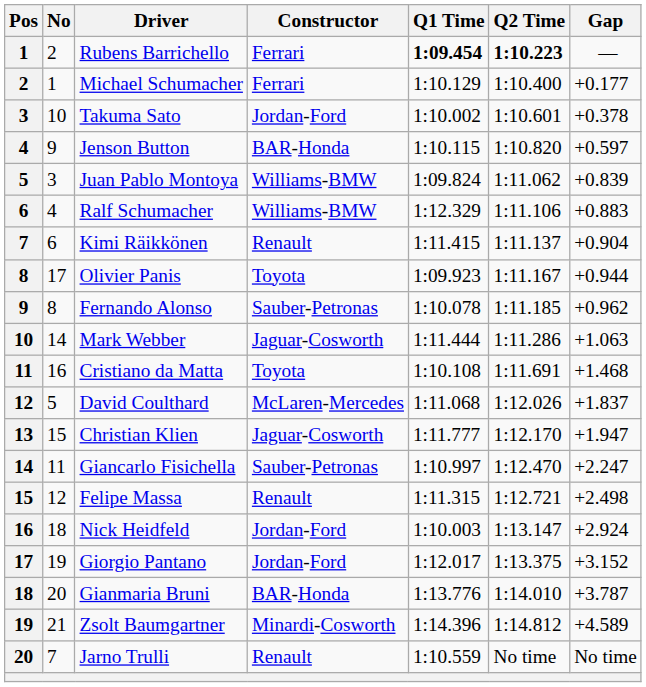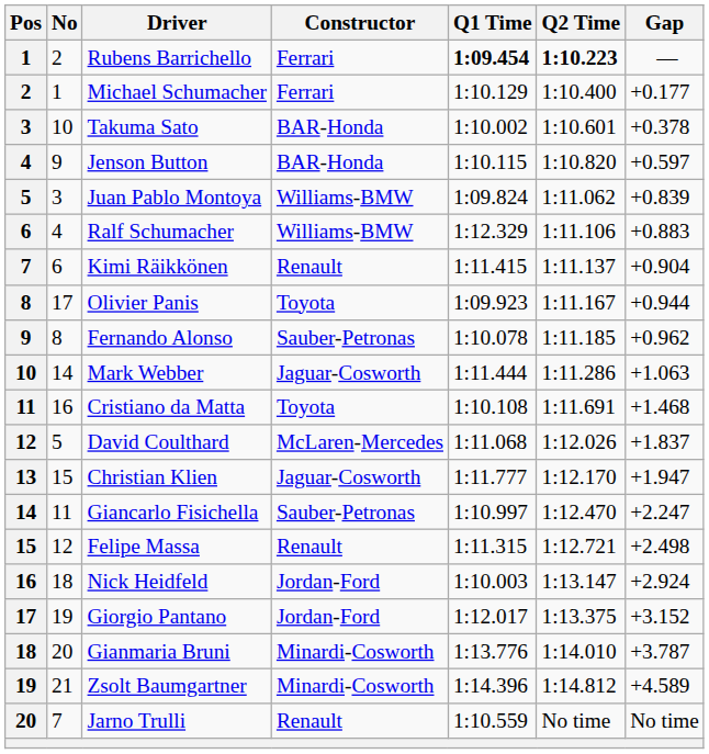 <table class="wikitable sortable" style="font-size: 95%;">
 <tr>
 <th>Pos</th>
 <th>No</th>
 <th>Driver</th>
 <th>Constructor</th>
 <th>Q1 Time</th>
 <th>Q2 Time</th>
 <th>Gap</th>
 </tr>
 <tr>
 <th>1</th>
 <td>2</td>
 <td> <a href='#'>Rubens Barrichello</a></td>
 <td><a href='#'>Ferrari</a></td>
 <td><strong>1:09.454</strong></td>
 <td><strong>1:10.223</strong></td>
 <td align="center"> —</td>
 </tr>
 <tr>
 <th>2</th>
 <td>1</td>
 <td> <a href='#'>Michael Schumacher</a></td>
 <td><a href='#'>Ferrari</a></td>
 <td>1:10.129</td>
 <td>1:10.400</td>
 <td>+0.177</td>
 </tr>
 <tr>
 <th>3</th>
 <td>10</td>
 <td> <a href='#'>Takuma Sato</a></td>
-<td><a href='#'>Jordan</a>-<a href='#'>Ford</a></td>
+<td><a href='#'>BAR</a>-<a href='#'>Honda</a></td>
 <td>1:10.002</td>
 <td>1:10.601</td>
 <td>+0.378</td>
 </tr>
 <tr>
 <th>4</th>
 <td>9</td>
 <td> <a href='#'>Jenson Button</a></td>
 <td><a href='#'>BAR</a>-<a href='#'>Honda</a></td>
 <td>1:10.115</td>
 <td>1:10.820</td>
 <td>+0.597</td>
 </tr>
 <tr>
 <th>5</th>
 <td>3</td>
 <td> <a href='#'>Juan Pablo Montoya</a></td>
 <td><a href='#'>Williams</a>-<a href='#'>BMW</a></td>
 <td>1:09.824</td>
 <td>1:11.062</td>
 <td>+0.839</td>
 </tr>
 <tr>
 <th>6</th>
 <td>4</td>
 <td> <a href='#'>Ralf Schumacher</a></td>
 <td><a href='#'>Williams</a>-<a href='#'>BMW</a></td>
 <td>1:12.329</td>
 <td>1:11.106</td>
 <td>+0.883</td>
 </tr>
 <tr>
 <th>7</th>
 <td>6</td>
 <td> <a href='#'>Kimi Räikkönen</a></td>
 <td><a href='#'>Renault</a></td>
 <td>1:11.415</td>
 <td>1:11.137</td>
 <td>+0.904</td>
 </tr>
 <tr>
 <th>8</th>
 <td>17</td>
 <td> <a href='#'>Olivier Panis</a></td>
 <td><a href='#'>Toyota</a></td>
 <td>1:09.923</td>
 <td>1:11.167</td>
 <td>+0.944</td>
 </tr>
 <tr>
 <th>9</th>
 <td>8</td>
 <td> <a href='#'>Fernando Alonso</a></td>
 <td><a href='#'>Sauber</a>-<a href='#'>Petronas</a></td>
 <td>1:10.078</td>
 <td>1:11.185</td>
 <td>+0.962</td>
 </tr>
 <tr>
 <th>10</th>
 <td>14</td>
 <td> <a href='#'>Mark Webber</a></td>
 <td><a href='#'>Jaguar</a>-<a href='#'>Cosworth</a></td>
 <td>1:11.444</td>
 <td>1:11.286</td>
 <td>+1.063</td>
 </tr>
 <tr>
 <th>11</th>
 <td>16</td>
 <td> <a href='#'>Cristiano da Matta</a></td>
 <td><a href='#'>Toyota</a></td>
 <td>1:10.108</td>
 <td>1:11.691</td>
 <td>+1.468</td>
 </tr>
 <tr>
 <th>12</th>
 <td>5</td>
 <td> <a href='#'>David Coulthard</a></td>
 <td><a href='#'>McLaren</a>-<a href='#'>Mercedes</a></td>
 <td>1:11.068</td>
 <td>1:12.026</td>
 <td>+1.837</td>
 </tr>
 <tr>
 <th>13</th>
 <td>15</td>
 <td> <a href='#'>Christian Klien</a></td>
 <td><a href='#'>Jaguar</a>-<a href='#'>Cosworth</a></td>
 <td>1:11.777</td>
 <td>1:12.170</td>
 <td>+1.947</td>
 </tr>
 <tr>
 <th>14</th>
 <td>11</td>
 <td> <a href='#'>Giancarlo Fisichella</a></td>
 <td><a href='#'>Sauber</a>-<a href='#'>Petronas</a></td>
 <td>1:10.997</td>
 <td>1:12.470</td>
 <td>+2.247</td>
 </tr>
 <tr>
 <th>15</th>
 <td>12</td>
 <td> <a href='#'>Felipe Massa</a></td>
 <td><a href='#'>Renault</a></td>
 <td>1:11.315</td>
 <td>1:12.721</td>
 <td>+2.498</td>
 </tr>
 <tr>
 <th>16</th>
 <td>18</td>
 <td> <a href='#'>Nick Heidfeld</a></td>
 <td><a href='#'>Jordan</a>-<a href='#'>Ford</a></td>
 <td>1:10.003</td>
 <td>1:13.147</td>
 <td>+2.924</td>
 </tr>
 <tr>
 <th>17</th>
 <td>19</td>
 <td> <a href='#'>Giorgio Pantano</a></td>
 <td><a href='#'>Jordan</a>-<a href='#'>Ford</a></td>
 <td>1:12.017</td>
 <td>1:13.375</td>
 <td>+3.152</td>
 </tr>
 <tr>
 <th>18</th>
 <td>20</td>
 <td> <a href='#'>Gianmaria Bruni</a></td>
-<td><a href='#'>BAR</a>-<a href='#'>Honda</a></td>
+<td><a href='#'>Minardi</a>-<a href='#'>Cosworth</a></td>
 <td>1:13.776</td>
 <td>1:14.010</td>
 <td>+3.787</td>
 </tr>
 <tr>
 <th>19</th>
 <td>21</td>
 <td> <a href='#'>Zsolt Baumgartner</a></td>
 <td><a href='#'>Minardi</a>-<a href='#'>Cosworth</a></td>
 <td>1:14.396</td>
 <td>1:14.812</td>
 <td>+4.589</td>
 </tr>
 <tr>
 <th>20</th>
 <td>7</td>
 <td> <a href='#'>Jarno Trulli</a></td>
 <td><a href='#'>Renault</a></td>
 <td>1:10.559</td>
 <td>No time</td>
 <td>No time</td>
 </tr>
 <tr>
 <th colspan="7"></th>
 </tr>
 </table>
